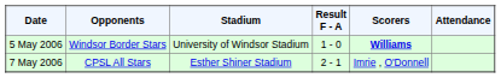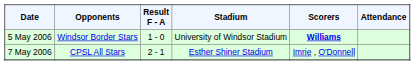 <table border="2" cellpadding="4" style="border-collapse:collapse; text-align:center; font-size:smaller;">
 <tr style="background:#f0f6ff;">
 <th><strong>Date</strong></th>
 <th><strong>Opponents</strong></th>
+<th><strong>Result<br>F - A</strong></th>
 <th><strong>Stadium</strong></th>
-<th><strong>Result<br>F - A</strong></th>
 <th><strong>Scorers</strong></th>
 <th><strong>Attendance</strong></th>
 </tr>
 <tr bgcolor="ddffdd">
 <td>5 May 2006</td>
 <td><a href='#'>Windsor Border Stars</a></td>
+<td>1 - 0</td>
 <td>University of Windsor Stadium</td>
-<td>1 - 0</td>
 <td><strong><a href='#'>Williams</a> </strong></td>
 <td></td>
 </tr>
 <tr bgcolor="ddffdd">
 <td>7 May 2006</td>
 <td><a href='#'>CPSL All Stars</a></td>
+<td>2 - 1</td>
 <td><a href='#'>Esther Shiner Stadium</a></td>
-<td>2 - 1</td>
 <td><a href='#'>Imrie</a> , <a href='#'>O'Donnell</a> </td>
 <td></td>
 </tr>
 </table>
